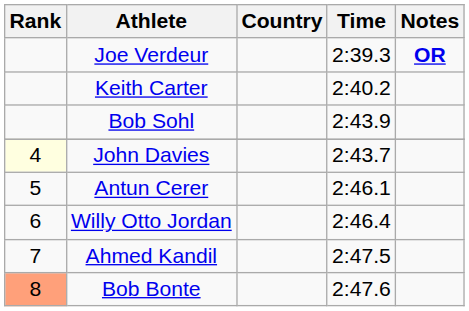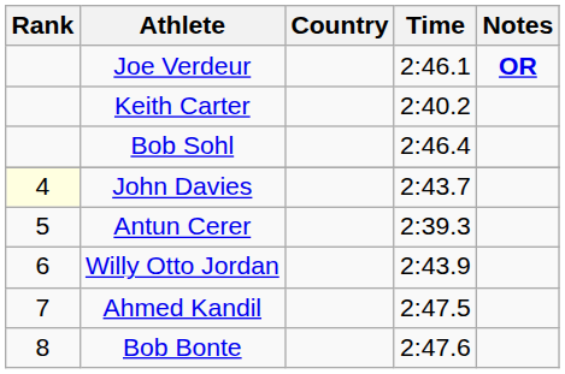 <table class="wikitable sortable" style="text-align:center">
 <tr>
 <th>Rank</th>
 <th>Athlete</th>
 <th>Country</th>
 <th>Time</th>
 <th>Notes</th>
 </tr>
 <tr>
 <td></td>
 <td><a href='#'>Joe Verdeur</a></td>
 <td align=left></td>
-<td>2:39.3</td>
+<td>2:46.1</td>
 <td><strong><a href='#'>OR</a></strong></td>
 </tr>
 <tr>
 <td></td>
 <td><a href='#'>Keith Carter</a></td>
 <td align=left></td>
 <td>2:40.2</td>
 <td><strong> </strong></td>
 </tr>
 <tr>
 <td></td>
 <td><a href='#'>Bob Sohl</a></td>
 <td align=left></td>
-<td>2:43.9</td>
+<td>2:46.4</td>
 <td><strong> </strong></td>
 </tr>
 <tr>
 </tr>
 <tr>
 <td style="background: lightyellow;">4</td>
 <td><a href='#'>John Davies</a></td>
 <td align=left></td>
 <td>2:43.7</td>
 <td><strong> </strong></td>
 </tr>
 <tr>
 <td>5</td>
 <td><a href='#'>Antun Cerer</a></td>
 <td align=left></td>
-<td>2:46.1</td>
+<td>2:39.3</td>
 <td><strong> </strong></td>
 </tr>
 <tr>
 <td>6</td>
 <td><a href='#'>Willy Otto Jordan</a></td>
 <td align=left></td>
-<td>2:46.4</td>
+<td>2:43.9</td>
 <td><strong> </strong></td>
 </tr>
 <tr>
 <td>7</td>
 <td><a href='#'>Ahmed Kandil</a></td>
 <td align=left></td>
 <td>2:47.5</td>
 <td><strong> </strong></td>
 </tr>
 <tr>
-<td style="background: lightsalmon;">8</td>
+<td>8</td>
 <td><a href='#'>Bob Bonte</a></td>
 <td align=left></td>
 <td>2:47.6</td>
 <td><strong> </strong></td>
 </tr>
 </table>
